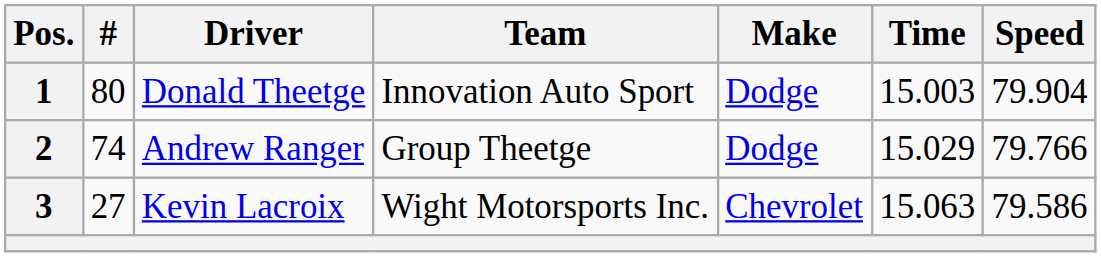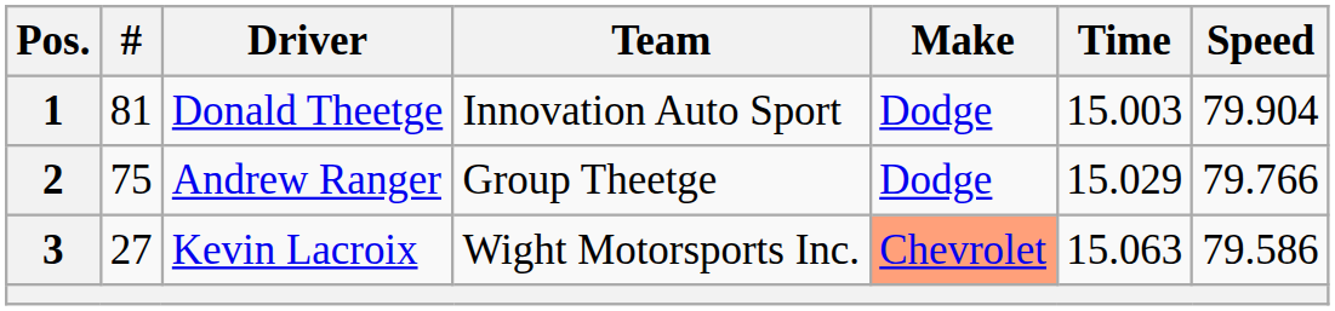 <table class="wikitable" style="font-size: 95%;">
 <tr>
 <th>Pos.</th>
 <th>#</th>
 <th>Driver</th>
 <th>Team</th>
 <th>Make</th>
 <th>Time</th>
 <th>Speed</th>
 </tr>
 <tr>
 <th>1</th>
-<td>80</td>
+<td>81</td>
 <td><a href='#'>Donald Theetge</a></td>
 <td>Innovation Auto Sport</td>
 <td><a href='#'>Dodge</a></td>
 <td>15.003</td>
 <td>79.904</td>
 </tr>
 <tr>
 <th>2</th>
-<td>74</td>
+<td>75</td>
 <td><a href='#'>Andrew Ranger</a></td>
 <td>Group Theetge</td>
 <td><a href='#'>Dodge</a></td>
 <td>15.029</td>
 <td>79.766</td>
 </tr>
 <tr>
 <th>3</th>
 <td>27</td>
 <td><a href='#'>Kevin Lacroix</a></td>
 <td>Wight Motorsports Inc.</td>
-<td><a href='#'>Chevrolet</a></td>
+<td style="background: lightsalmon;"><a href='#'>Chevrolet</a></td>
 <td>15.063</td>
 <td>79.586</td>
 </tr>
 <tr>
 <th colspan="7"></th>
 </tr>
 </table>
